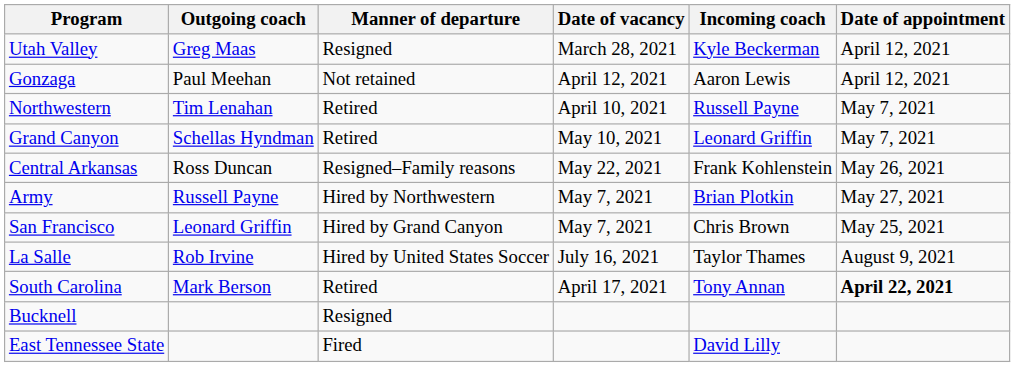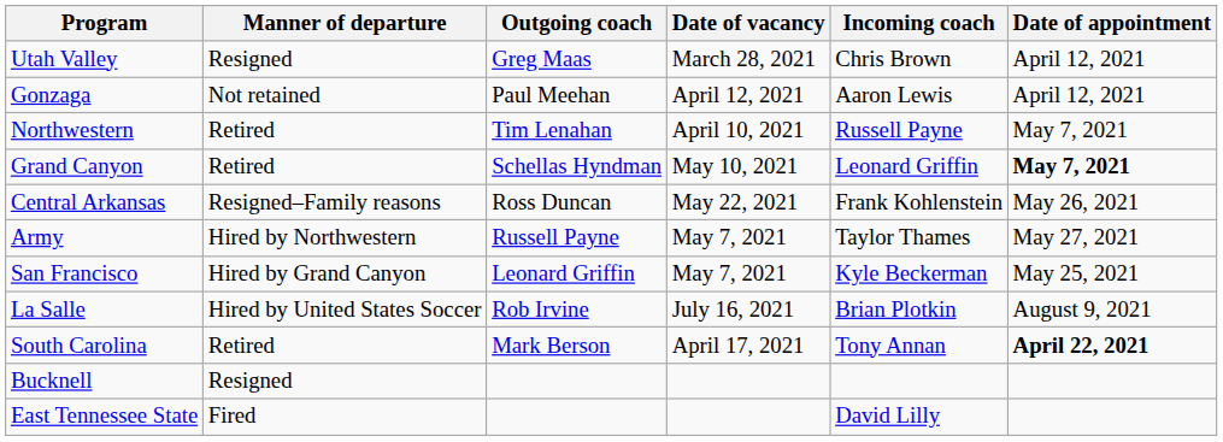 <table class="wikitable sortable">
 <tr>
 <th>Program</th>
+<th>Manner of departure</th>
 <th>Outgoing coach</th>
-<th>Manner of departure</th>
 <th>Date of vacancy</th>
 <th>Incoming coach</th>
 <th>Date of appointment</th>
 </tr>
 <tr>
 <td><a href='#'>Utah Valley</a></td>
+<td>Resigned</td>
 <td><a href='#'>Greg Maas</a></td>
-<td>Resigned</td>
 <td>March 28, 2021</td>
-<td><a href='#'>Kyle Beckerman</a></td>
+<td>Chris Brown</td>
 <td>April 12, 2021</td>
 </tr>
 <tr>
 <td><a href='#'>Gonzaga</a></td>
+<td>Not retained</td>
 <td>Paul Meehan</td>
-<td>Not retained</td>
 <td>April 12, 2021</td>
 <td>Aaron Lewis</td>
 <td>April 12, 2021</td>
 </tr>
 <tr>
 <td><a href='#'>Northwestern</a></td>
+<td>Retired</td>
 <td><a href='#'>Tim Lenahan</a></td>
-<td>Retired</td>
 <td>April 10, 2021</td>
 <td><a href='#'>Russell Payne</a></td>
 <td>May 7, 2021</td>
 </tr>
 <tr>
 <td><a href='#'>Grand Canyon</a></td>
+<td>Retired</td>
 <td><a href='#'>Schellas Hyndman</a></td>
-<td>Retired</td>
 <td>May 10, 2021</td>
 <td><a href='#'>Leonard Griffin</a></td>
-<td>May 7, 2021 </td>
+<td><strong>May 7, 2021 </strong></td>
 </tr>
 <tr>
 <td><a href='#'>Central Arkansas</a></td>
+<td>Resigned–Family reasons</td>
 <td>Ross Duncan</td>
-<td>Resigned–Family reasons</td>
 <td>May 22, 2021</td>
 <td>Frank Kohlenstein</td>
 <td>May 26, 2021</td>
 </tr>
 <tr>
 <td><a href='#'>Army</a></td>
+<td>Hired by Northwestern </td>
 <td><a href='#'>Russell Payne</a></td>
-<td>Hired by Northwestern </td>
 <td>May 7, 2021</td>
-<td><a href='#'>Brian Plotkin</a></td>
+<td>Taylor Thames</td>
 <td>May 27, 2021 </td>
 </tr>
 <tr>
 <td><a href='#'>San Francisco</a></td>
+<td>Hired by Grand Canyon </td>
 <td><a href='#'>Leonard Griffin</a></td>
-<td>Hired by Grand Canyon </td>
 <td>May 7, 2021</td>
-<td>Chris Brown</td>
+<td><a href='#'>Kyle Beckerman</a></td>
 <td>May 25, 2021 </td>
 </tr>
 <tr>
 <td><a href='#'>La Salle</a></td>
+<td>Hired by United States Soccer</td>
 <td><a href='#'>Rob Irvine</a></td>
-<td>Hired by United States Soccer</td>
 <td>July 16, 2021</td>
-<td>Taylor Thames</td>
+<td><a href='#'>Brian Plotkin</a></td>
 <td>August 9, 2021</td>
 </tr>
 <tr>
 <td><a href='#'>South Carolina</a></td>
+<td>Retired</td>
 <td><a href='#'>Mark Berson</a></td>
-<td>Retired</td>
 <td>April 17, 2021</td>
 <td><a href='#'>Tony Annan</a></td>
 <td><strong>April 22, 2021</strong></td>
 </tr>
 <tr>
 <td><a href='#'>Bucknell</a></td>
+<td>Resigned</td>
 <td></td>
-<td>Resigned</td>
 <td></td>
 <td></td>
 <td></td>
 </tr>
 <tr>
 <td><a href='#'>East Tennessee State</a></td>
+<td>Fired</td>
 <td></td>
-<td>Fired</td>
 <td></td>
 <td><a href='#'>David Lilly</a></td>
 <td></td>
 </tr>
 </table>
